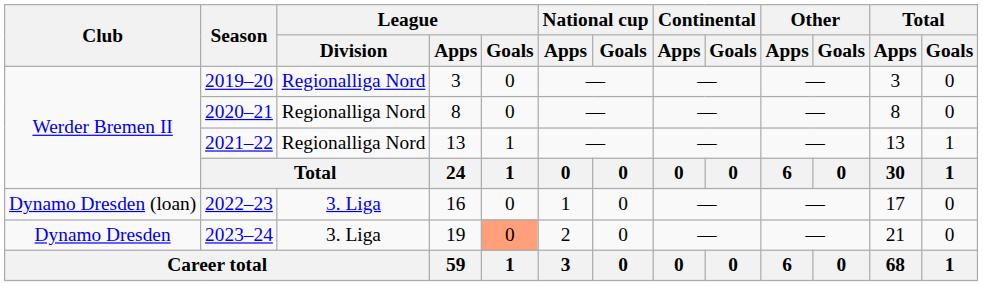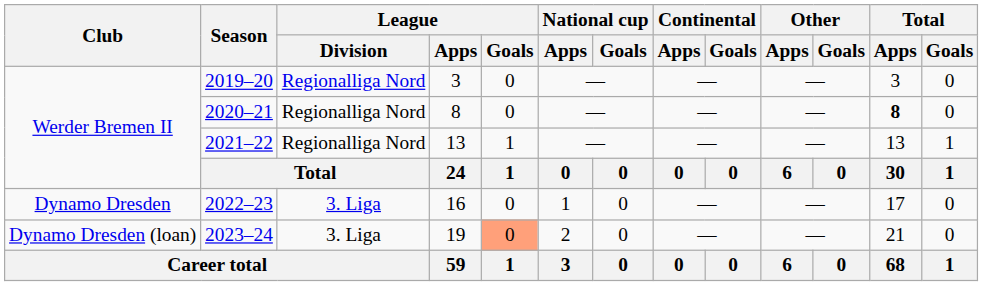 <table class="wikitable" style="text-align:center">
 <tr>
 <th rowspan="2">Club</th>
 <th rowspan="2">Season</th>
 <th colspan="3">League</th>
 <th colspan="2">National cup</th>
 <th colspan="2">Continental</th>
 <th colspan="2">Other</th>
 <th colspan="2">Total</th>
 </tr>
 <tr>
 <th>Division</th>
 <th>Apps</th>
 <th>Goals</th>
 <th>Apps</th>
 <th>Goals</th>
 <th>Apps</th>
 <th>Goals</th>
 <th>Apps</th>
 <th>Goals</th>
 <th>Apps</th>
 <th>Goals</th>
 </tr>
 <tr>
 <td rowspan="4"><a href='#'>Werder Bremen II</a></td>
 <td><a href='#'>2019–20</a></td>
 <td><a href='#'>Regionalliga Nord</a></td>
 <td>3</td>
 <td>0</td>
 <td colspan="2">—</td>
 <td colspan="2">—</td>
 <td colspan="2">—</td>
 <td>3</td>
 <td>0</td>
 </tr>
 <tr>
 <td><a href='#'>2020–21</a></td>
 <td>Regionalliga Nord</td>
 <td>8</td>
 <td>0</td>
 <td colspan="2">—</td>
 <td colspan="2">—</td>
 <td colspan="2">—</td>
-<td>8</td>
+<td><strong>8</strong></td>
 <td>0</td>
 </tr>
 <tr>
 <td><a href='#'>2021–22</a></td>
 <td>Regionalliga Nord</td>
 <td>13</td>
 <td>1</td>
 <td colspan="2">—</td>
 <td colspan="2">—</td>
 <td colspan="2">—</td>
 <td>13</td>
 <td>1</td>
 </tr>
 <tr>
 <th colspan="2">Total</th>
 <th>24</th>
 <th>1</th>
 <th>0</th>
 <th>0</th>
 <th>0</th>
 <th>0</th>
 <th>6</th>
 <th>0</th>
 <th>30</th>
 <th>1</th>
 </tr>
 <tr>
-<td><a href='#'>Dynamo Dresden</a> (loan)</td>
+<td rowspan="1"><a href='#'>Dynamo Dresden</a></td>
 <td><a href='#'>2022–23</a></td>
 <td><a href='#'>3. Liga</a></td>
 <td>16</td>
 <td>0</td>
 <td>1</td>
 <td>0</td>
 <td colspan="2">—</td>
 <td colspan="2">—</td>
 <td>17</td>
 <td>0</td>
 </tr>
 <tr>
-<td rowspan="1"><a href='#'>Dynamo Dresden</a></td>
+<td><a href='#'>Dynamo Dresden</a> (loan)</td>
 <td><a href='#'>2023–24</a></td>
 <td>3. Liga</td>
 <td>19</td>
 <td style="background: lightsalmon;">0</td>
 <td>2</td>
 <td>0</td>
 <td colspan="2">—</td>
 <td colspan="2">—</td>
 <td>21</td>
 <td>0</td>
 </tr>
 <tr>
 <th colspan="3">Career total</th>
 <th>59</th>
 <th>1</th>
 <th>3</th>
 <th>0</th>
 <th>0</th>
 <th>0</th>
 <th>6</th>
 <th>0</th>
 <th>68</th>
 <th>1</th>
 </tr>
 </table>
